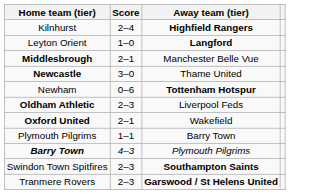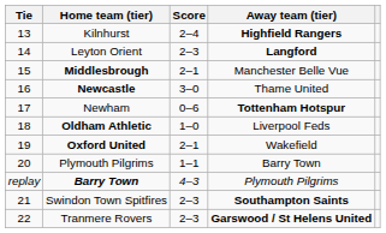 <table class="wikitable" style="text-align:center; font-size:85%">
 <tr>
+<th>Tie</th>
 <th>Home team (tier)</th>
 <th>Score</th>
 <th>Away team (tier)</th>
 <th></th>
 </tr>
 <tr>
+<td align="center">13</td>
 <td>Kilnhurst</td>
 <td align="center">2–4</td>
 <td><strong>Highfield Rangers</strong></td>
 <td></td>
 </tr>
 <tr>
+<td align="center">14</td>
 <td>Leyton Orient</td>
-<td align="center">1–0</td>
+<td align="center">2–3</td>
 <td><strong>Langford</strong></td>
 <td></td>
 </tr>
 <tr>
+<td align="center">15</td>
 <td><strong>Middlesbrough</strong></td>
 <td align="center">2–1</td>
 <td>Manchester Belle Vue</td>
 <td></td>
 </tr>
 <tr>
+<td align="center">16</td>
 <td><strong>Newcastle</strong></td>
 <td align="center">3–0</td>
 <td>Thame United</td>
 <td></td>
 </tr>
 <tr>
+<td align="center">17</td>
 <td>Newham</td>
 <td align="center">0–6</td>
 <td><strong>Tottenham Hotspur</strong></td>
 <td></td>
 </tr>
 <tr>
+<td align="center">18</td>
 <td><strong>Oldham Athletic</strong></td>
-<td align="center">2–3</td>
+<td align="center">1–0</td>
 <td>Liverpool Feds</td>
 <td></td>
 </tr>
 <tr>
+<td align="center">19</td>
 <td><strong>Oxford United</strong></td>
 <td align="center">2–1</td>
 <td>Wakefield</td>
 <td></td>
 </tr>
 <tr>
+<td align="center">20</td>
 <td>Plymouth Pilgrims</td>
 <td align="center">1–1 </td>
 <td>Barry Town</td>
 <td></td>
 </tr>
 <tr>
+<td align="center"><em>replay</em></td>
 <td><strong><em>Barry Town</em></strong></td>
 <td align="center"><em>4–3</em></td>
 <td><em>Plymouth Pilgrims</em></td>
 <td></td>
 </tr>
 <tr>
+<td align="center">21</td>
 <td>Swindon Town Spitfires</td>
 <td align="center">2–3</td>
 <td><strong>Southampton Saints</strong></td>
 <td></td>
 </tr>
 <tr>
+<td align="center">22</td>
 <td>Tranmere Rovers</td>
 <td align="center">2–3</td>
 <td><strong>Garswood / St Helens United</strong></td>
 <td></td>
 </tr>
 </table>
